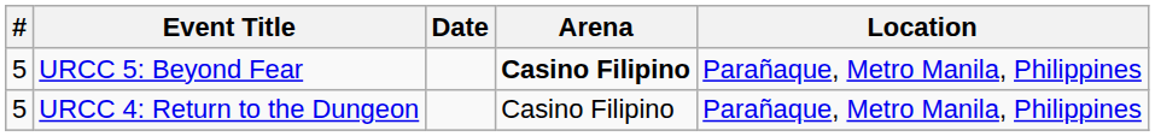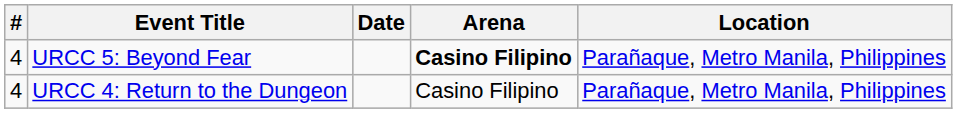 <table class="sortable wikitable succession-box" style="font-size:90%;">
 <tr>
 <th scope="col">#</th>
 <th scope="col">Event Title</th>
 <th scope="col">Date</th>
 <th scope="col">Arena</th>
 <th scope="col">Location</th>
 </tr>
 <tr>
-<td align=center>5</td>
+<td align=center>4</td>
 <td><a href='#'>URCC 5: Beyond Fear</a></td>
 <td></td>
 <td><strong>Casino Filipino</strong></td>
 <td><a href='#'>Parañaque</a>, <a href='#'>Metro Manila</a>, <a href='#'>Philippines</a></td>
 </tr>
 <tr>
-<td align=center>5</td>
+<td align=center>4</td>
 <td><a href='#'>URCC 4: Return to the Dungeon</a></td>
 <td></td>
 <td>Casino Filipino</td>
 <td><a href='#'>Parañaque</a>, <a href='#'>Metro Manila</a>, <a href='#'>Philippines</a></td>
 </tr>
 </table>
